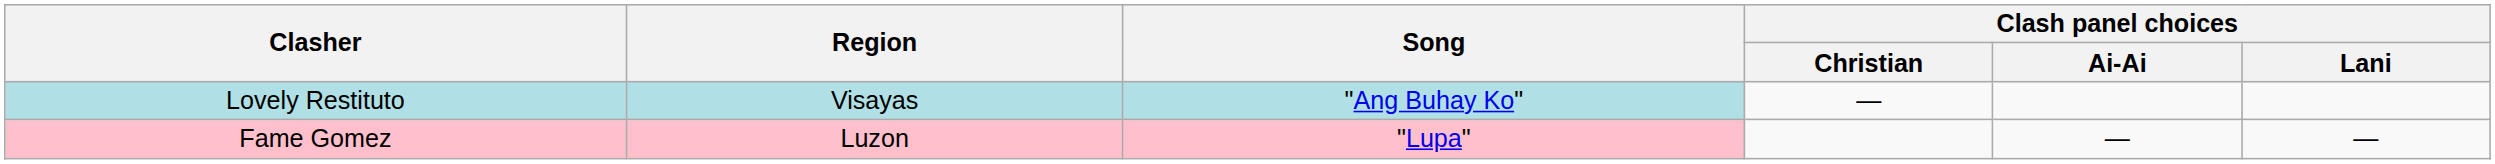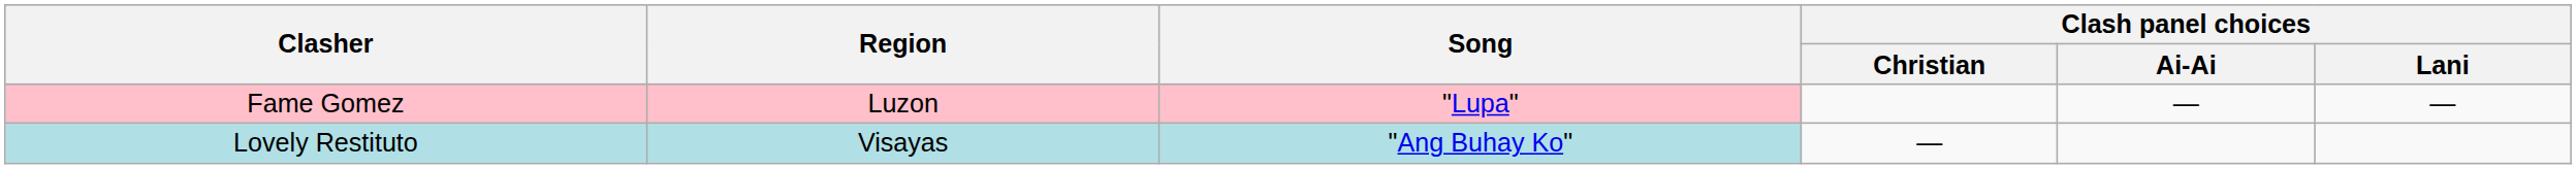 <table class="wikitable" style="text-align:center; line-height:17px; width:100%;">
 <tr>
 <th rowspan="2" width="25%">Clasher</th>
 <th rowspan="2">Region</th>
 <th rowspan="2" width="25%">Song</th>
 <th colspan="3" width="30%">Clash panel choices</th>
 </tr>
 <tr>
 <th width="10%">Christian</th>
 <th width="10%">Ai-Ai</th>
 <th width="10%">Lani</th>
 </tr>
 <tr>
+<td style="background:pink;">Fame Gomez</td>
+<td style="background:pink;">Luzon</td>
+<td style="background:pink;">"<a href='#'>Lupa</a>"</td>
+<td><strong></strong></td>
+<td>—</td>
+<td>—</td>
+</tr>
+<tr>
 <td style="background:#b0e0e6;">Lovely Restituto</td>
 <td style="background:#b0e0e6;">Visayas</td>
 <td style="background:#b0e0e6;">"<a href='#'>Ang Buhay Ko</a>"</td>
 <td>—</td>
 <td><strong></strong></td>
 <td><strong></strong></td>
 </tr>
-<tr>
-<td style="background:pink;">Fame Gomez</td>
-<td style="background:pink;">Luzon</td>
-<td style="background:pink;">"<a href='#'>Lupa</a>"</td>
-<td><strong></strong></td>
-<td>—</td>
-<td>—</td>
-</tr>
 </table>
